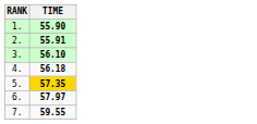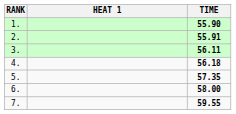 <table class="wikitable" style="border-collapse: collapse; font-size: 90%;">
 <tr>
 <th>RANK</th>
+<th style="width: 20em">HEAT 1</th>
 <th style="width: 5em">TIME</th>
 </tr>
 <tr style="background:#ccffcc;">
 <td align="center">1.</td>
+<td></td>
 <td align="center"><strong>55.90</strong></td>
 </tr>
 <tr style="background:#ccffcc;">
 <td align="center">2.</td>
+<td></td>
 <td align="center"><strong>55.91</strong></td>
 </tr>
 <tr style="background:#ccffcc;">
 <td align="center">3.</td>
-<td align="center"><strong>56.10</strong></td>
+<td></td>
+<td align="center"><strong>56.11</strong></td>
 </tr>
 <tr>
 <td align="center">4.</td>
+<td></td>
 <td align="center"><strong>56.18</strong></td>
 </tr>
 <tr>
 <td align="center">5.</td>
-<td align="center" style="background: gold;"><strong>57.35</strong></td>
+<td></td>
+<td align="center"><strong>57.35</strong></td>
 </tr>
 <tr>
 <td align="center">6.</td>
-<td align="center"><strong>57.97</strong></td>
+<td></td>
+<td align="center"><strong>58.00</strong></td>
 </tr>
 <tr>
 <td align="center">7.</td>
+<td></td>
 <td align="center"><strong>59.55</strong></td>
 </tr>
 </table>
